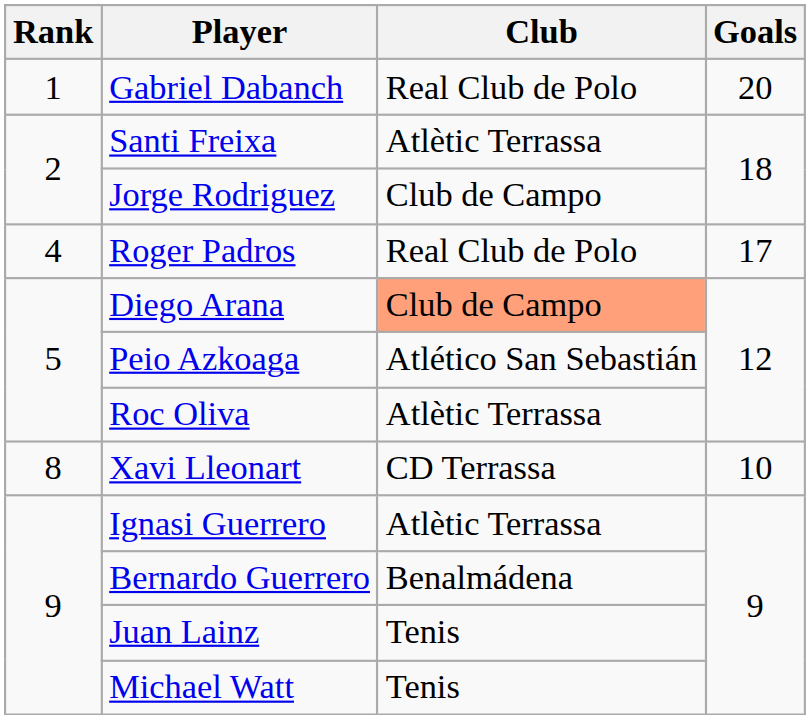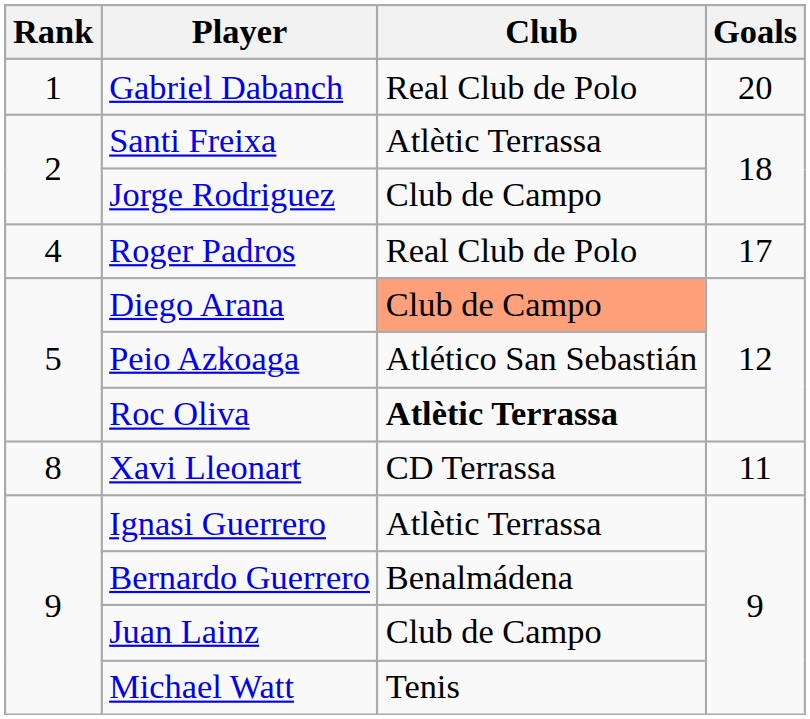 <table class="wikitable">
 <tr>
 <th>Rank</th>
 <th>Player</th>
 <th>Club</th>
 <th>Goals</th>
 </tr>
 <tr>
 <td align=center>1</td>
 <td> <a href='#'>Gabriel Dabanch</a></td>
 <td>Real Club de Polo</td>
 <td align=center>20</td>
 </tr>
 <tr>
 <td align=center rowspan=2>2</td>
 <td> <a href='#'>Santi Freixa</a></td>
 <td>Atlètic Terrassa</td>
 <td align=center rowspan=2>18</td>
 </tr>
 <tr>
 <td> <a href='#'>Jorge Rodriguez</a></td>
 <td>Club de Campo</td>
 </tr>
 <tr>
 <td align=center>4</td>
 <td> <a href='#'>Roger Padros</a></td>
 <td>Real Club de Polo</td>
 <td align=center>17</td>
 </tr>
 <tr>
 <td align=center rowspan=3>5</td>
 <td> <a href='#'>Diego Arana</a></td>
 <td style="background: lightsalmon;">Club de Campo</td>
 <td align=center rowspan=3>12</td>
 </tr>
 <tr>
 <td> <a href='#'>Peio Azkoaga</a></td>
 <td>Atlético San Sebastián</td>
 </tr>
 <tr>
 <td> <a href='#'>Roc Oliva</a></td>
-<td>Atlètic Terrassa</td>
+<td><strong>Atlètic Terrassa</strong></td>
 </tr>
 <tr>
 <td align=center>8</td>
 <td> <a href='#'>Xavi Lleonart</a></td>
 <td>CD Terrassa</td>
-<td align=center>10</td>
+<td align=center>11</td>
 </tr>
 <tr>
 <td align=center rowspan=4>9</td>
 <td> <a href='#'>Ignasi Guerrero</a></td>
 <td>Atlètic Terrassa</td>
 <td align=center rowspan=4>9</td>
 </tr>
 <tr>
 <td> <a href='#'>Bernardo Guerrero</a></td>
 <td>Benalmádena</td>
 </tr>
 <tr>
 <td> <a href='#'>Juan Lainz</a></td>
-<td>Tenis</td>
+<td>Club de Campo</td>
 </tr>
 <tr>
 <td> <a href='#'>Michael Watt</a></td>
 <td>Tenis</td>
 </tr>
 </table>
